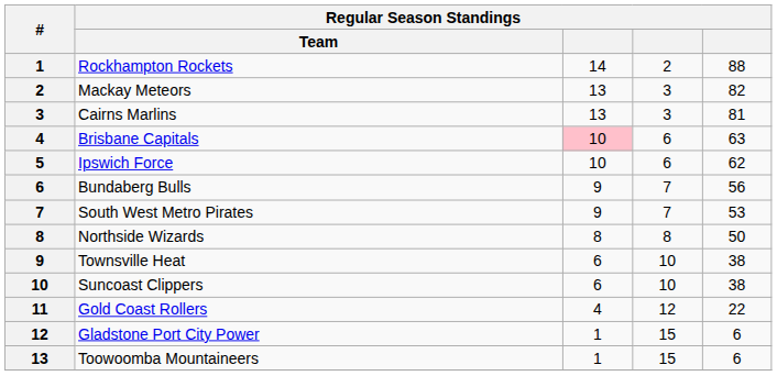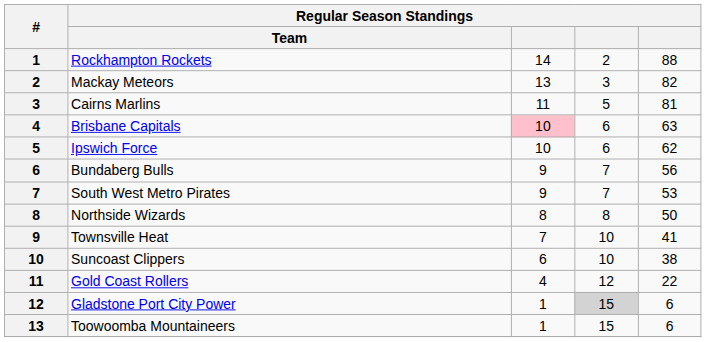 <table class="wikitable" width="60%" style="font-size:95%; text-align:center">
 <tr>
 <th width="5%" rowspan=2>#</th>
 <th colspan="5" align="center"><strong>Regular Season Standings</strong></th>
 </tr>
 <tr>
 <th width="35%">Team</th>
 <th width="5%"></th>
 <th width="5%"></th>
 <th width="5%"></th>
 </tr>
 <tr>
 <th>1</th>
 <td align=left><a href='#'>Rockhampton Rockets</a></td>
 <td>14</td>
 <td>2</td>
 <td>88</td>
 </tr>
 <tr>
 <th>2</th>
 <td align=left>Mackay Meteors</td>
 <td>13</td>
 <td>3</td>
 <td>82</td>
 </tr>
 <tr>
 <th>3</th>
 <td align=left>Cairns Marlins</td>
-<td>13</td>
-<td>3</td>
+<td>11</td>
+<td>5</td>
 <td>81</td>
 </tr>
 <tr>
 <th>4</th>
 <td align=left><a href='#'>Brisbane Capitals</a></td>
 <td style="background: pink;">10</td>
 <td>6</td>
 <td>63</td>
 </tr>
 <tr>
 <th>5</th>
 <td align=left><a href='#'>Ipswich Force</a></td>
 <td>10</td>
 <td>6</td>
 <td>62</td>
 </tr>
 <tr>
 <th>6</th>
 <td align=left>Bundaberg Bulls</td>
 <td>9</td>
 <td>7</td>
 <td>56</td>
 </tr>
 <tr>
 <th>7</th>
 <td align=left>South West Metro Pirates</td>
 <td>9</td>
 <td>7</td>
 <td>53</td>
 </tr>
 <tr>
 <th>8</th>
 <td align=left>Northside Wizards</td>
 <td>8</td>
 <td>8</td>
 <td>50</td>
 </tr>
 <tr>
 <th>9</th>
 <td align=left>Townsville Heat</td>
-<td>6</td>
+<td>7</td>
 <td>10</td>
-<td>38</td>
+<td>41</td>
 </tr>
 <tr>
 <th>10</th>
 <td align=left>Suncoast Clippers</td>
 <td>6</td>
 <td>10</td>
 <td>38</td>
 </tr>
 <tr>
 <th>11</th>
 <td align=left><a href='#'>Gold Coast Rollers</a></td>
 <td>4</td>
 <td>12</td>
 <td>22</td>
 </tr>
 <tr>
 <th>12</th>
 <td align=left><a href='#'>Gladstone Port City Power</a></td>
 <td>1</td>
-<td>15</td>
+<td style="background: lightgrey;">15</td>
 <td>6</td>
 </tr>
 <tr>
 <th>13</th>
 <td align=left>Toowoomba Mountaineers</td>
 <td>1</td>
 <td>15</td>
 <td>6</td>
 </tr>
 <tr>
 </tr>
 </table>
